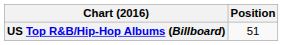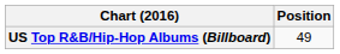 <table class="wikitable sortable plainrowheaders" style="text-align:center">
 <tr>
 <th scope="col">Chart (2016)</th>
 <th scope="col">Position</th>
 </tr>
 <tr>
 <th scope="row">US <a href='#'>Top R&B/Hip-Hop Albums</a> (<em>Billboard</em>)</th>
-<td>51</td>
+<td>49</td>
 </tr>
 </table>
